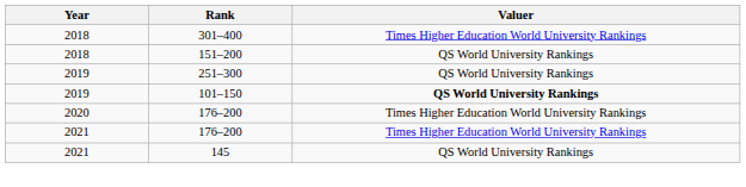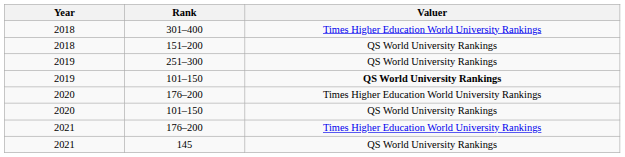 <table width=75% class="wikitable">
 <tr>
 <th width=8%>Year</th>
 <th width=8%>Rank</th>
 <th width=25%>Valuer</th>
 </tr>
 <tr>
 <td align="center">2018</td>
 <td align="center">301–400</td>
 <td align="center"><a href='#'>Times Higher Education World University Rankings</a></td>
 </tr>
 <tr>
 <td align="center">2018</td>
 <td align="center">151–200</td>
 <td align="center">QS World University Rankings</td>
 </tr>
 <tr>
 <td align="center">2019</td>
 <td align="center">251–300</td>
 <td align="center">QS World University Rankings</td>
 </tr>
 <tr>
 <td align="center">2019</td>
 <td align="center">101–150</td>
 <td align="center"><strong>QS World University Rankings</strong></td>
 </tr>
 <tr>
 <td align="center">2020</td>
 <td align="center">176–200</td>
 <td align="center">Times Higher Education World University Rankings</td>
 </tr>
 <tr>
+<td align="center">2020</td>
+<td align="center">101–150</td>
+<td align="center">QS World University Rankings</td>
+</tr>
+<tr>
 <td align="center">2021</td>
 <td align="center">176–200</td>
 <td align="center"><a href='#'>Times Higher Education World University Rankings</a></td>
 </tr>
 <tr>
 <td align="center">2021</td>
 <td align="center">145</td>
 <td align="center">QS World University Rankings</td>
 </tr>
 </table>
